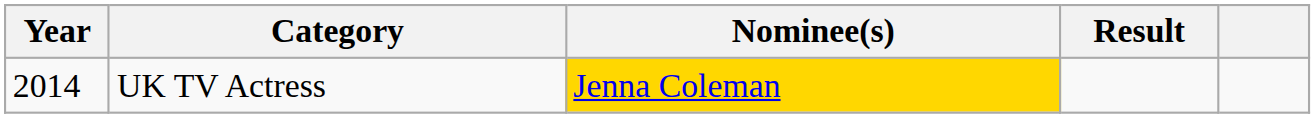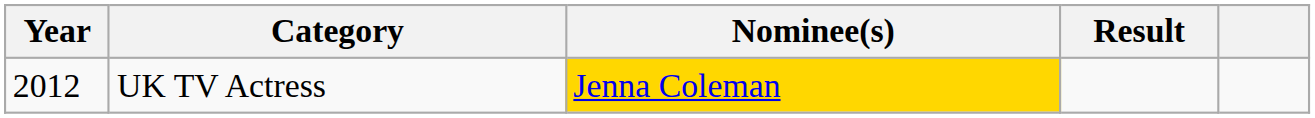 <table class="wikitable" style="width:70%">
 <tr>
 <th style="width:8%">Year</th>
 <th style="width:35%">Category</th>
 <th style="width:38%">Nominee(s)</th>
 <th style="width:12%">Result</th>
 <th style="width:7%"></th>
 </tr>
 <tr>
-<td>2014</td>
+<td>2012</td>
 <td>UK TV Actress</td>
 <td style="background: gold;"><a href='#'>Jenna Coleman</a></td>
 <td></td>
 <td></td>
 </tr>
 </table>
